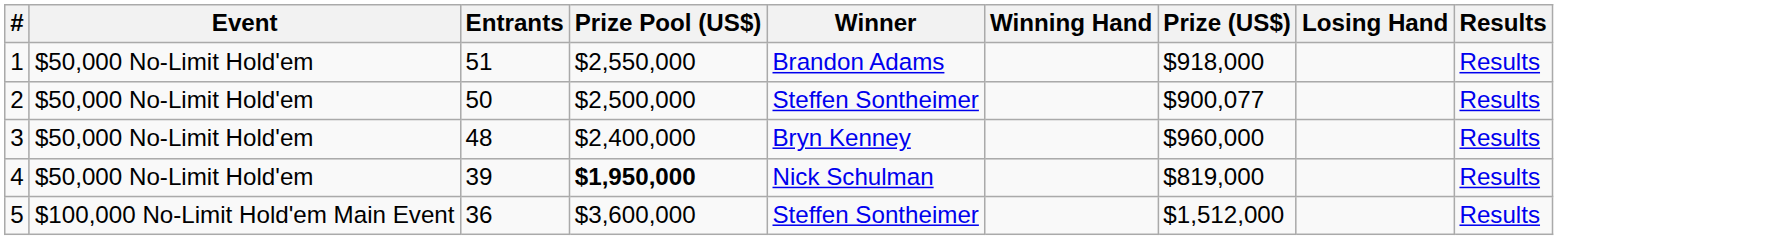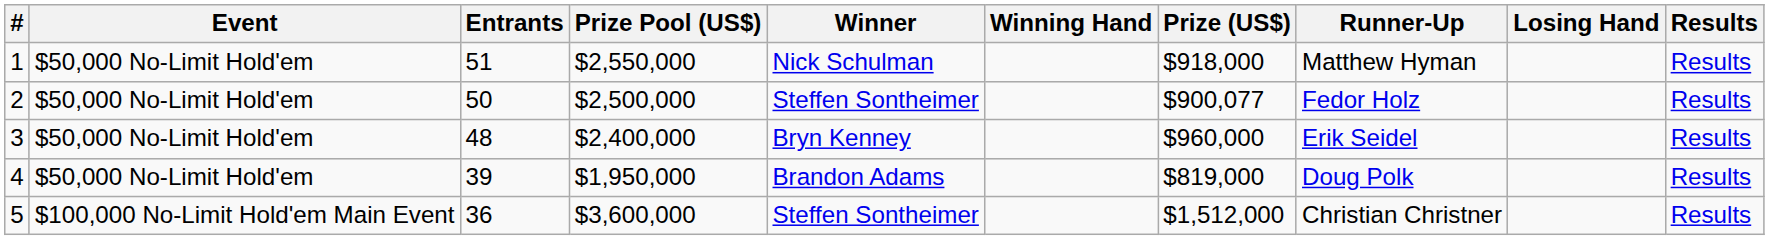 <table class="wikitable sortable">
 <tr>
 <th>#</th>
 <th>Event</th>
 <th>Entrants</th>
 <th>Prize Pool (US$)</th>
 <th>Winner</th>
 <th>Winning Hand</th>
 <th>Prize (US$)</th>
+<th>Runner-Up</th>
 <th>Losing Hand</th>
 <th>Results</th>
 </tr>
 <tr>
 <td>1</td>
 <td>$50,000 No-Limit Hold'em</td>
 <td>51</td>
 <td>$2,550,000</td>
-<td> <a href='#'>Brandon Adams</a></td>
+<td> <a href='#'>Nick Schulman</a></td>
 <td></td>
 <td>$918,000</td>
+<td> Matthew Hyman</td>
 <td></td>
 <td><a href='#'>Results</a></td>
 </tr>
 <tr>
 <td>2</td>
 <td>$50,000 No-Limit Hold'em</td>
 <td>50</td>
 <td>$2,500,000</td>
 <td> <a href='#'>Steffen Sontheimer</a></td>
 <td></td>
 <td>$900,077</td>
+<td> <a href='#'>Fedor Holz</a></td>
 <td></td>
 <td><a href='#'>Results</a></td>
 </tr>
 <tr>
 <td>3</td>
 <td>$50,000 No-Limit Hold'em</td>
 <td>48</td>
 <td>$2,400,000</td>
 <td> <a href='#'>Bryn Kenney</a></td>
 <td></td>
 <td>$960,000</td>
+<td> <a href='#'>Erik Seidel</a></td>
 <td></td>
 <td><a href='#'>Results</a></td>
 </tr>
 <tr>
 <td>4</td>
 <td>$50,000 No-Limit Hold'em</td>
 <td>39</td>
-<td><strong>$1,950,000</strong></td>
-<td> <a href='#'>Nick Schulman</a></td>
+<td>$1,950,000</td>
+<td> <a href='#'>Brandon Adams</a></td>
 <td></td>
 <td>$819,000</td>
+<td> <a href='#'>Doug Polk</a></td>
 <td></td>
 <td><a href='#'>Results</a></td>
 </tr>
 <tr>
 <td>5</td>
 <td>$100,000 No-Limit Hold'em Main Event</td>
 <td>36</td>
 <td>$3,600,000</td>
 <td> <a href='#'>Steffen Sontheimer</a></td>
 <td></td>
 <td>$1,512,000</td>
+<td> Christian Christner</td>
 <td></td>
 <td><a href='#'>Results</a></td>
 </tr>
 </table>
